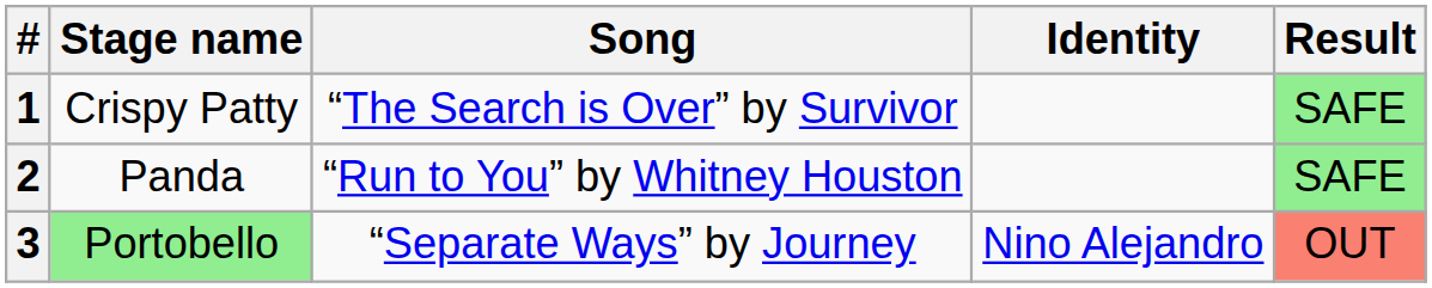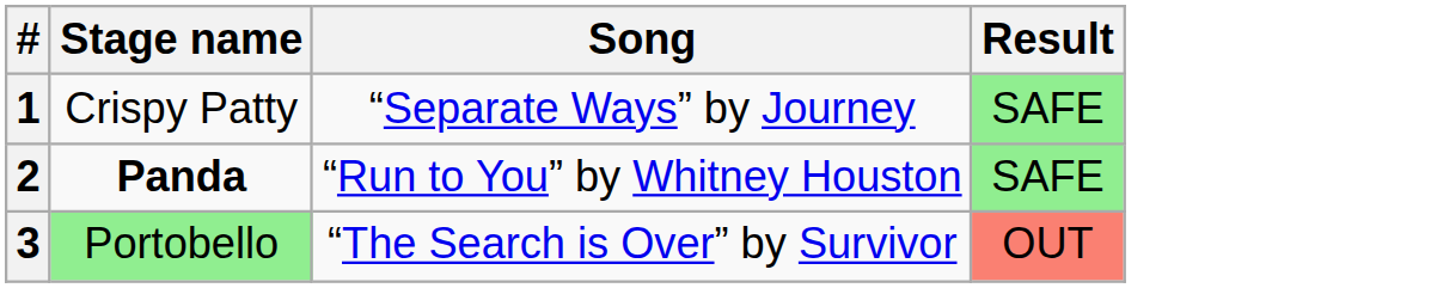 <table class="wikitable" style="text-align: center;">
 <tr>
 <th>#</th>
 <th>Stage name</th>
 <th>Song</th>
-<th>Identity</th>
 <th>Result</th>
 </tr>
 <tr>
 <th>1</th>
 <td>Crispy Patty</td>
-<td>“<a href='#'>The Search is Over</a>” by <a href='#'>Survivor</a></td>
-<td></td>
+<td>“<a href='#'>Separate Ways</a>” by <a href='#'>Journey</a></td>
 <td style="background:lightgreen;">SAFE</td>
 </tr>
 <tr>
 <th>2</th>
-<td>Panda</td>
+<td><strong>Panda</strong></td>
 <td>“<a href='#'>Run to You</a>” by <a href='#'>Whitney Houston</a></td>
-<td></td>
 <td style="background:lightgreen;">SAFE</td>
 </tr>
 <tr>
 <th>3</th>
 <td style="background: lightgreen;">Portobello</td>
-<td>“<a href='#'>Separate Ways</a>” by <a href='#'>Journey</a></td>
-<td><a href='#'>Nino Alejandro</a></td>
+<td>“<a href='#'>The Search is Over</a>” by <a href='#'>Survivor</a></td>
 <td style="background:salmon;">OUT</td>
 </tr>
 </table>
